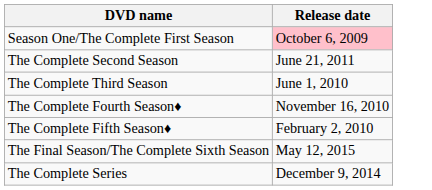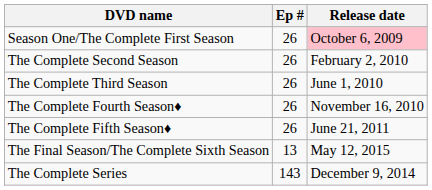 <table class="wikitable">
 <tr>
 <th>DVD name</th>
+<th>Ep #</th>
 <th>Release date</th>
 </tr>
 <tr>
 <td>Season One/The Complete First Season</td>
+<td style="text-align:center;">26</td>
 <td style="background: pink;">October 6, 2009</td>
 </tr>
 <tr>
 <td>The Complete Second Season</td>
-<td>June 21, 2011</td>
+<td style="text-align:center;">26</td>
+<td>February 2, 2010</td>
 </tr>
 <tr>
 <td>The Complete Third Season</td>
+<td style="text-align:center;">26</td>
 <td>June 1, 2010</td>
 </tr>
 <tr>
 <td>The Complete Fourth Season♦</td>
+<td style="text-align:center;">26</td>
 <td>November 16, 2010</td>
 </tr>
 <tr>
 <td>The Complete Fifth Season♦</td>
-<td>February 2, 2010</td>
+<td style="text-align:center;">26</td>
+<td>June 21, 2011</td>
 </tr>
 <tr>
 <td>The Final Season/The Complete Sixth Season</td>
+<td style="text-align:center;">13</td>
 <td>May 12, 2015</td>
 </tr>
 <tr>
 <td>The Complete Series</td>
+<td style="text-align:center;">143</td>
 <td>December 9, 2014</td>
 </tr>
 </table>
